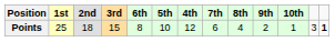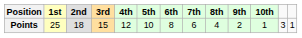 <table class="wikitable" style="font-size:85%; text-align:center">
 <tr>
 <th>Position</th>
 <td style="background:#ffffbf"> <strong>1st</strong> </td>
 <td style="background:#dfdfdf"> <strong>2nd</strong> </td>
 <td style="background:#ffdf9f"> <strong>3rd</strong> </td>
+<td style="background:#dfffdf"> <strong>4th</strong> </td>
+<td style="background:#dfffdf"> <strong>5th</strong> </td>
 <td style="background:#dfffdf"> <strong>6th</strong> </td>
-<td style="background:#dfffdf"> <strong>5th</strong> </td>
-<td style="background:#dfffdf"> <strong>4th</strong> </td>
 <td style="background:#dfffdf"> <strong>7th</strong> </td>
 <td style="background:#dfffdf"> <strong>8th</strong> </td>
 <td style="background:#dfffdf"> <strong>9th</strong> </td>
 <td style="background:#dfffdf"> <strong>10th</strong> </td>
 <td><strong></strong></td>
 <td><strong></strong></td>
 </tr>
 <tr>
 <th>Points</th>
 <td style="background:#ffffbf">25</td>
 <td style="background:#dfdfdf">18</td>
 <td style="background:#ffdf9f">15</td>
+<td style="background:#dfffdf">12</td>
+<td style="background:#dfffdf">10</td>
 <td style="background:#dfffdf">8</td>
-<td style="background:#dfffdf">10</td>
-<td style="background:#dfffdf">12</td>
 <td style="background:#dfffdf">6</td>
 <td style="background:#dfffdf">4</td>
 <td style="background:#dfffdf">2</td>
 <td style="background:#dfffdf">1</td>
 <td>3</td>
-<td><strong>1</strong></td>
+<td>1</td>
 </tr>
 </table>
